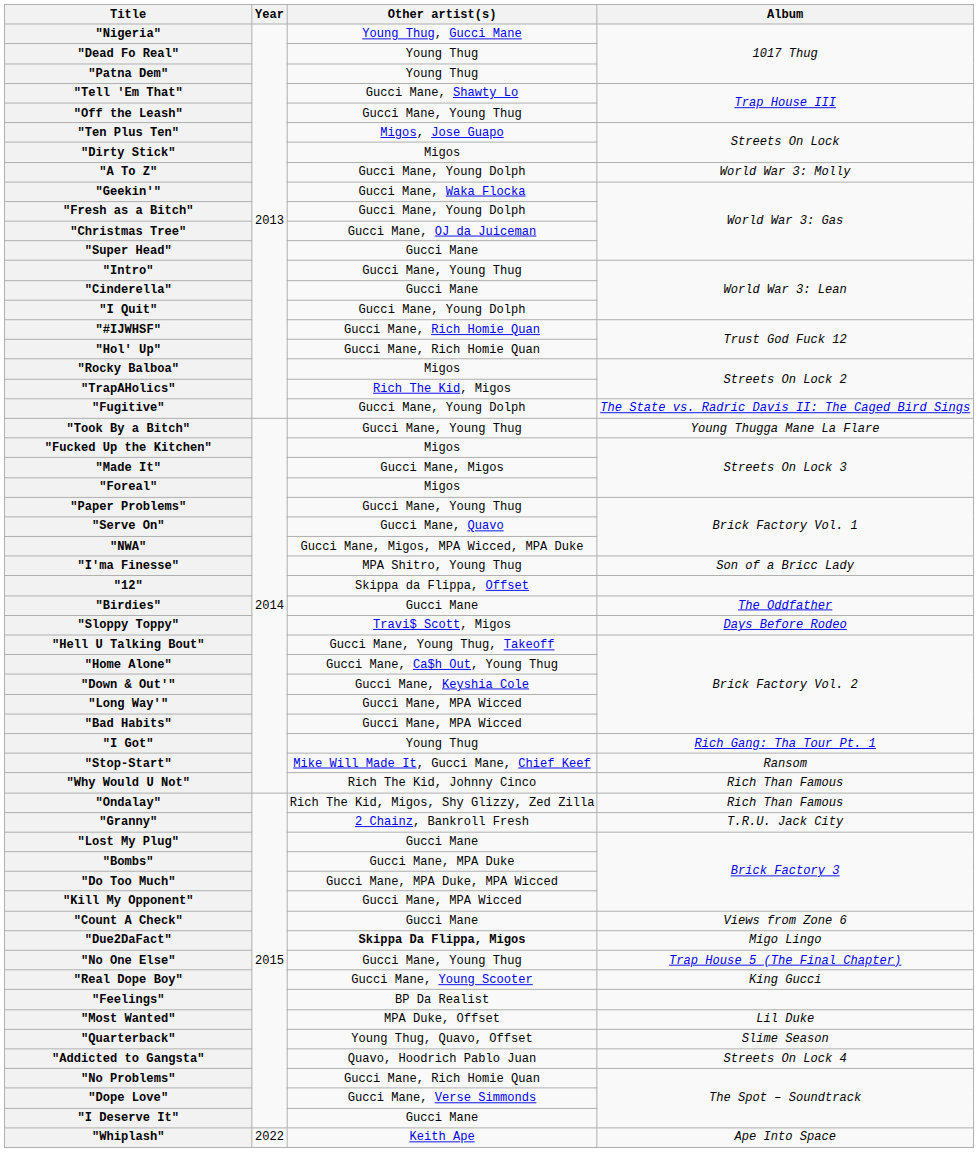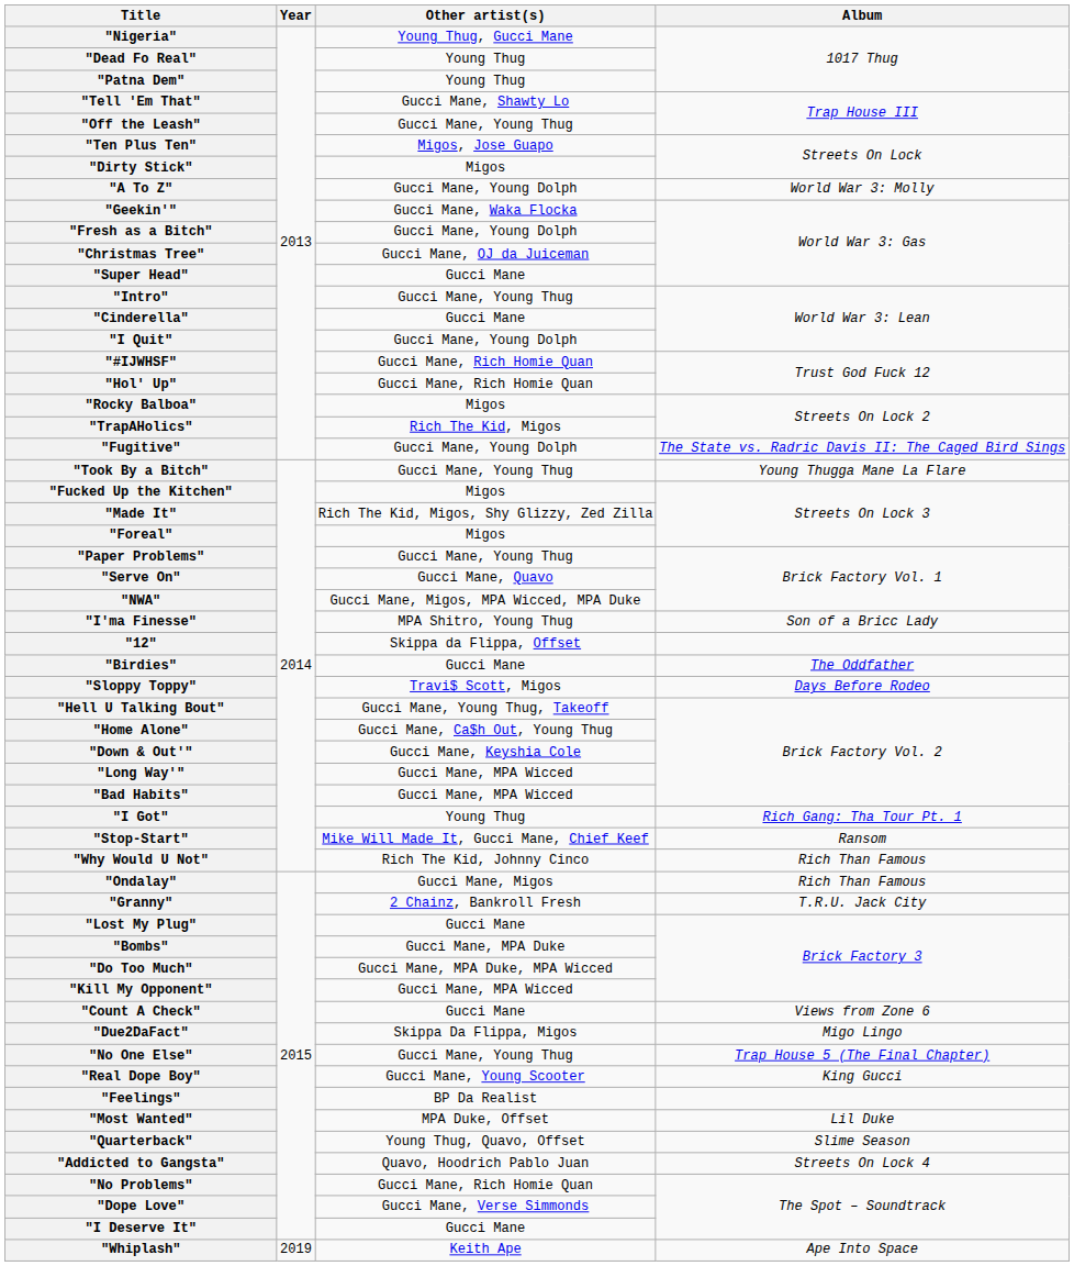 <table class="wikitable plainrowheaders" style="text-align:center;">
 <tr>
 <th scope="col" style="width:20em;">Title</th>
 <th scope="col">Year</th>
 <th scope="col">Other artist(s)</th>
 <th scope="col">Album</th>
 </tr>
 <tr>
 <th scope="row">"Nigeria"</th>
 <td rowspan="20">2013</td>
 <td><a href='#'>Young Thug</a>, <a href='#'>Gucci Mane</a></td>
 <td rowspan="3"><em>1017 Thug</em></td>
 </tr>
 <tr>
 <th scope="row">"Dead Fo Real"</th>
 <td>Young Thug</td>
 </tr>
 <tr>
 <th scope="row">"Patna Dem"</th>
 <td>Young Thug</td>
 </tr>
 <tr>
 <th scope="row">"Tell 'Em That"</th>
 <td>Gucci Mane, <a href='#'>Shawty Lo</a></td>
 <td rowspan="2"><em><a href='#'>Trap House III</a></em></td>
 </tr>
 <tr>
 <th scope="row">"Off the Leash"</th>
 <td>Gucci Mane, Young Thug</td>
 </tr>
 <tr>
 <th scope="row">"Ten Plus Ten"</th>
 <td><a href='#'>Migos</a>, <a href='#'>Jose Guapo</a></td>
 <td rowspan="2"><em>Streets On Lock</em></td>
 </tr>
 <tr>
 <th scope="row">"Dirty Stick"</th>
 <td>Migos</td>
 </tr>
 <tr>
 <th scope="row">"A To Z"</th>
 <td>Gucci Mane, Young Dolph</td>
 <td><em>World War 3: Molly</em></td>
 </tr>
 <tr>
 <th scope="row">"Geekin'"</th>
 <td>Gucci Mane, <a href='#'>Waka Flocka</a></td>
 <td rowspan="4"><em>World War 3: Gas</em></td>
 </tr>
 <tr>
 <th scope="row">"Fresh as a Bitch"</th>
 <td>Gucci Mane, Young Dolph</td>
 </tr>
 <tr>
 <th scope="row">"Christmas Tree"</th>
 <td>Gucci Mane, <a href='#'>OJ da Juiceman</a></td>
 </tr>
 <tr>
 <th scope="row">"Super Head"</th>
 <td>Gucci Mane</td>
 </tr>
 <tr>
 <th scope="row">"Intro"</th>
 <td>Gucci Mane, Young Thug</td>
 <td rowspan="3"><em>World War 3: Lean</em></td>
 </tr>
 <tr>
 <th scope="row">"Cinderella"</th>
 <td>Gucci Mane</td>
 </tr>
 <tr>
 <th scope="row">"I Quit"</th>
 <td>Gucci Mane, Young Dolph</td>
 </tr>
 <tr>
 <th scope="row">"#IJWHSF"</th>
 <td>Gucci Mane, <a href='#'>Rich Homie Quan</a></td>
 <td rowspan="2"><em>Trust God Fuck 12</em></td>
 </tr>
 <tr>
 <th scope="row">"Hol' Up"</th>
 <td>Gucci Mane, Rich Homie Quan</td>
 </tr>
 <tr>
 <th scope="row">"Rocky Balboa"</th>
 <td>Migos</td>
 <td rowspan="2"><em>Streets On Lock 2</em></td>
 </tr>
 <tr>
 <th scope="row">"TrapAHolics"</th>
 <td><a href='#'>Rich The Kid</a>, Migos</td>
 </tr>
 <tr>
 <th scope="row">"Fugitive"</th>
 <td>Gucci Mane, Young Dolph</td>
 <td><em><a href='#'>The State vs. Radric Davis II: The Caged Bird Sings</a></em></td>
 </tr>
 <tr>
 <th scope="row">"Took By a Bitch"</th>
 <td rowspan="19">2014</td>
 <td>Gucci Mane, Young Thug</td>
 <td><em>Young Thugga Mane La Flare</em></td>
 </tr>
 <tr>
 <th scope="row">"Fucked Up the Kitchen"</th>
 <td>Migos</td>
 <td rowspan="3"><em>Streets On Lock 3</em></td>
 </tr>
 <tr>
 <th scope="row">"Made It"</th>
-<td>Gucci Mane, Migos</td>
+<td>Rich The Kid, Migos, Shy Glizzy, Zed Zilla</td>
 </tr>
 <tr>
 <th scope="row">"Foreal"</th>
 <td>Migos</td>
 </tr>
 <tr>
 <th scope="row">"Paper Problems"</th>
 <td>Gucci Mane, Young Thug</td>
 <td rowspan="3"><em>Brick Factory Vol. 1</em></td>
 </tr>
 <tr>
 <th scope="row">"Serve On"</th>
 <td>Gucci Mane, <a href='#'>Quavo</a></td>
 </tr>
 <tr>
 <th scope="row">"NWA"</th>
 <td>Gucci Mane, Migos, MPA Wicced, MPA Duke</td>
 </tr>
 <tr>
 <th scope="row">"I'ma Finesse"</th>
 <td>MPA Shitro, Young Thug</td>
 <td><em>Son of a Bricc Lady</em></td>
 </tr>
 <tr>
 <th scope="row">"12"</th>
 <td>Skippa da Flippa, <a href='#'>Offset</a></td>
 <td></td>
 </tr>
 <tr>
 <th scope="row">"Birdies"</th>
 <td>Gucci Mane</td>
 <td><em><a href='#'>The Oddfather</a></em></td>
 </tr>
 <tr>
 <th scope="row">"Sloppy Toppy"</th>
 <td><a href='#'>Travi$ Scott</a>, Migos</td>
 <td><em><a href='#'>Days Before Rodeo</a></em></td>
 </tr>
 <tr>
 <th scope="row">"Hell U Talking Bout"</th>
 <td>Gucci Mane, Young Thug, <a href='#'>Takeoff</a></td>
 <td rowspan="5"><em>Brick Factory Vol. 2</em></td>
 </tr>
 <tr>
 <th scope="row">"Home Alone"</th>
 <td>Gucci Mane, <a href='#'>Ca$h Out</a>, Young Thug</td>
 </tr>
 <tr>
 <th scope="row">"Down & Out'"</th>
 <td>Gucci Mane, <a href='#'>Keyshia Cole</a></td>
 </tr>
 <tr>
 <th scope="row">"Long Way'"</th>
 <td>Gucci Mane, MPA Wicced</td>
 </tr>
 <tr>
 <th scope="row">"Bad Habits"</th>
 <td>Gucci Mane, MPA Wicced</td>
 </tr>
 <tr>
 <th scope="row">"I Got"</th>
 <td>Young Thug</td>
 <td><em><a href='#'>Rich Gang: Tha Tour Pt. 1</a></em></td>
 </tr>
 <tr>
 <th scope="row">"Stop-Start"</th>
 <td><a href='#'>Mike Will Made It</a>, Gucci Mane, <a href='#'>Chief Keef</a></td>
 <td><em>Ransom</em></td>
 </tr>
 <tr>
 <th scope="row">"Why Would U Not"</th>
 <td>Rich The Kid, Johnny Cinco</td>
 <td><em>Rich Than Famous</em></td>
 </tr>
 <tr>
 <th scope="row">"Ondalay"</th>
 <td rowspan="17">2015</td>
-<td>Rich The Kid, Migos, Shy Glizzy, Zed Zilla</td>
+<td>Gucci Mane, Migos</td>
 <td><em>Rich Than Famous</em></td>
 </tr>
 <tr>
 <th scope="row">"Granny"</th>
 <td><a href='#'>2 Chainz</a>, Bankroll Fresh</td>
 <td><em>T.R.U. Jack City</em></td>
 </tr>
 <tr>
 <th scope="row">"Lost My Plug"</th>
 <td>Gucci Mane</td>
 <td rowspan="4"><em><a href='#'>Brick Factory 3</a></em></td>
 </tr>
 <tr>
 <th scope="row">"Bombs"</th>
 <td>Gucci Mane, MPA Duke</td>
 </tr>
 <tr>
 <th scope="row">"Do Too Much"</th>
 <td>Gucci Mane, MPA Duke, MPA Wicced</td>
 </tr>
 <tr>
 <th scope="row">"Kill My Opponent"</th>
 <td>Gucci Mane, MPA Wicced</td>
 </tr>
 <tr>
 <th scope="row">"Count A Check"</th>
 <td>Gucci Mane</td>
 <td><em>Views from Zone 6</em></td>
 </tr>
 <tr>
 <th scope="row">"Due2DaFact"</th>
-<td><strong>Skippa Da Flippa, Migos</strong></td>
+<td>Skippa Da Flippa, Migos</td>
 <td><em>Migo Lingo</em></td>
 </tr>
 <tr>
 <th scope="row">"No One Else"</th>
 <td>Gucci Mane, Young Thug</td>
 <td><em><a href='#'>Trap House 5 (The Final Chapter)</a></em></td>
 </tr>
 <tr>
 <th scope="row">"Real Dope Boy"</th>
 <td>Gucci Mane, <a href='#'>Young Scooter</a></td>
 <td><em>King Gucci</em></td>
 </tr>
 <tr>
 <th scope="row">"Feelings"</th>
 <td>BP Da Realist</td>
 <td></td>
 </tr>
 <tr>
 <th scope="row">"Most Wanted"</th>
 <td>MPA Duke, Offset</td>
 <td><em>Lil Duke</em></td>
 </tr>
 <tr>
 <th scope="row">"Quarterback"</th>
 <td>Young Thug, Quavo, Offset</td>
 <td><em>Slime Season</em></td>
 </tr>
 <tr>
 <th scope="row">"Addicted to Gangsta"</th>
 <td>Quavo, Hoodrich Pablo Juan</td>
 <td><em>Streets On Lock 4</em></td>
 </tr>
 <tr>
 <th scope="row">"No Problems"</th>
 <td>Gucci Mane, Rich Homie Quan</td>
 <td rowspan="3"><em>The Spot – Soundtrack</em></td>
 </tr>
 <tr>
 <th scope="row">"Dope Love"</th>
 <td>Gucci Mane, <a href='#'>Verse Simmonds</a></td>
 </tr>
 <tr>
 <th scope="row">"I Deserve It"</th>
 <td>Gucci Mane</td>
 </tr>
 <tr>
 <th scope="row">"Whiplash"</th>
-<td>2022</td>
+<td>2019</td>
 <td><a href='#'>Keith Ape</a></td>
 <td rowspan="3"><em>Ape Into Space</em></td>
 </tr>
 </table>
